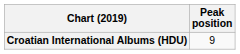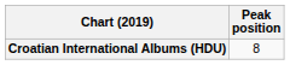 <table class="wikitable sortable plainrowheaders" style="text-align:center">
 <tr>
 <th scope="col">Chart (2019)</th>
 <th scope="col">Peak<br>position</th>
 </tr>
 <tr>
 <th scope="row">Croatian International Albums (HDU)</th>
-<td>9</td>
+<td>8</td>
 </tr>
 </table>
